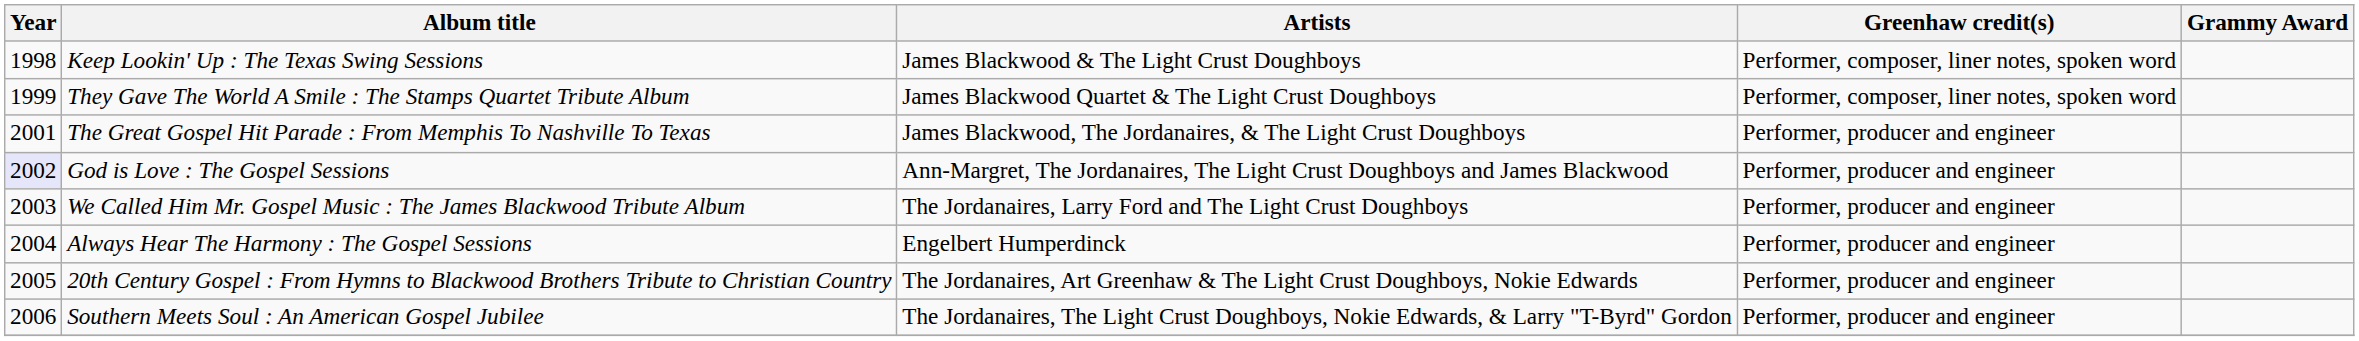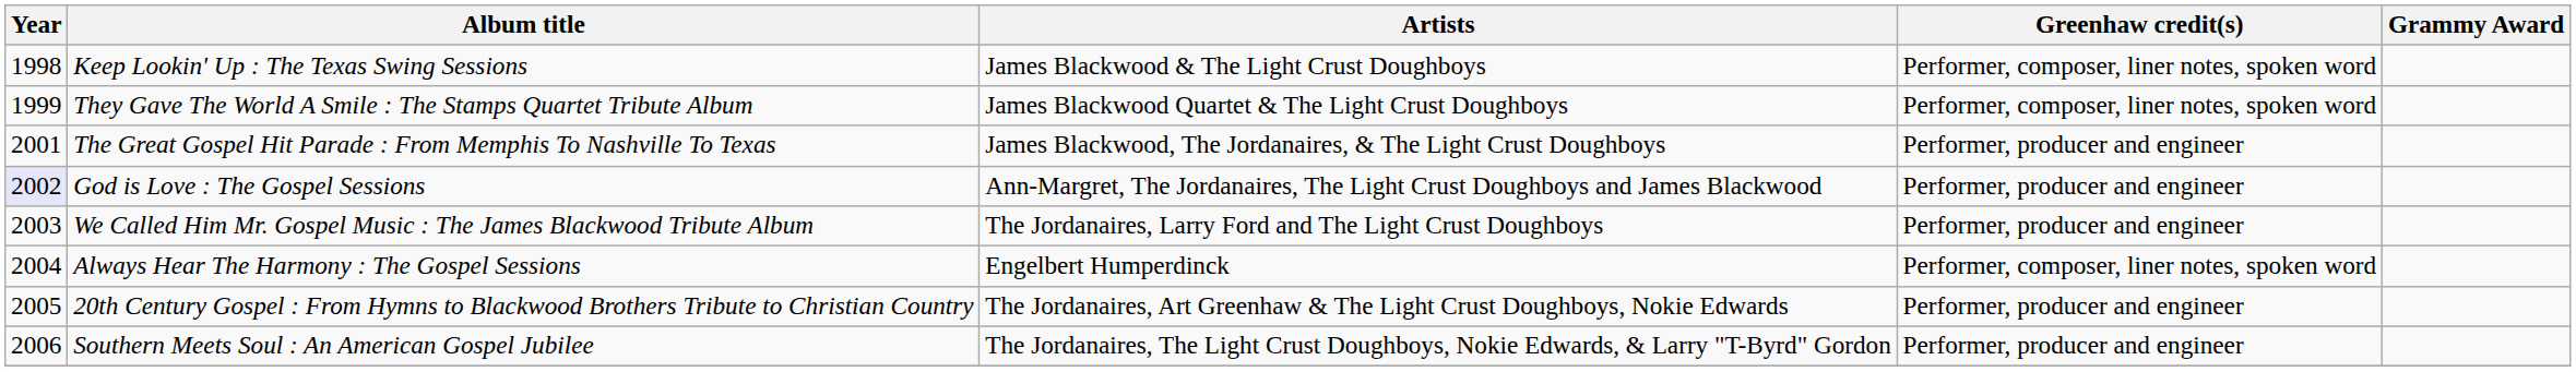 <table class="wikitable">
 <tr>
 <th>Year</th>
 <th>Album title</th>
 <th>Artists</th>
 <th>Greenhaw credit(s)</th>
 <th>Grammy Award</th>
 </tr>
 <tr>
 <td>1998</td>
 <td><em>Keep Lookin' Up : The Texas Swing Sessions </em></td>
 <td>James Blackwood & The Light Crust Doughboys</td>
 <td>Performer, composer, liner notes, spoken word</td>
 <td></td>
 </tr>
 <tr>
 <td>1999</td>
 <td><em>They Gave The World A Smile : The Stamps Quartet Tribute Album</em></td>
 <td>James Blackwood Quartet & The Light Crust Doughboys</td>
 <td>Performer, composer, liner notes, spoken word</td>
 <td></td>
 </tr>
 <tr>
 <td>2001</td>
 <td><em>The Great Gospel Hit Parade : From Memphis To Nashville To Texas</em></td>
 <td>James Blackwood, The Jordanaires, & The Light Crust Doughboys</td>
 <td>Performer, producer and engineer</td>
 <td></td>
 </tr>
 <tr>
 <td style="background: lavender;">2002</td>
 <td><em>God is Love : The Gospel Sessions</em></td>
 <td>Ann-Margret, The Jordanaires, The Light Crust Doughboys and James Blackwood</td>
 <td>Performer, producer and engineer</td>
 <td></td>
 </tr>
 <tr>
 <td>2003</td>
 <td><em>We Called Him Mr. Gospel Music : The James Blackwood Tribute Album</em></td>
 <td>The Jordanaires, Larry Ford and The Light Crust Doughboys</td>
 <td>Performer, producer and engineer</td>
 <td></td>
 </tr>
 <tr>
 <td>2004</td>
 <td><em>Always Hear The Harmony : The Gospel Sessions</em></td>
 <td>Engelbert Humperdinck</td>
-<td>Performer, producer and engineer</td>
+<td>Performer, composer, liner notes, spoken word</td>
 <td></td>
 </tr>
 <tr>
 <td>2005</td>
 <td><em>20th Century Gospel : From Hymns to Blackwood Brothers Tribute to Christian Country</em></td>
 <td>The Jordanaires, Art Greenhaw & The Light Crust Doughboys, Nokie Edwards</td>
 <td>Performer, producer and engineer</td>
 <td></td>
 </tr>
 <tr>
 <td>2006</td>
 <td><em>Southern Meets Soul : An American Gospel Jubilee</em></td>
 <td>The Jordanaires, The Light Crust Doughboys, Nokie Edwards, & Larry "T-Byrd" Gordon</td>
 <td>Performer, producer and engineer</td>
 <td></td>
 </tr>
 <tr>
 </tr>
 </table>
